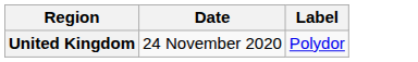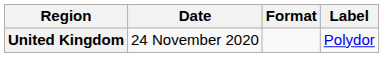 <table class="wikitable plainrowheaders" style="text-align:center;">
 <tr>
 <th>Region</th>
 <th>Date</th>
+<th>Format</th>
 <th>Label</th>
 </tr>
 <tr>
 <th scope="row">United Kingdom</th>
 <td>24 November 2020</td>
+<td></td>
 <td><a href='#'>Polydor</a></td>
 </tr>
 </table>
